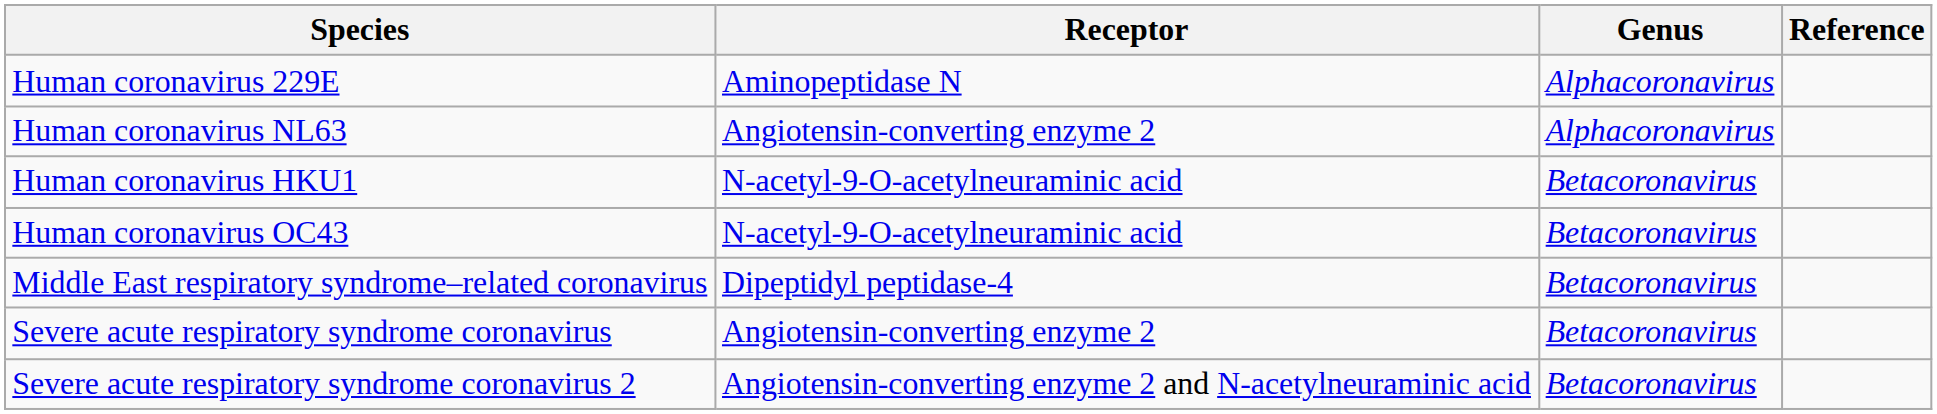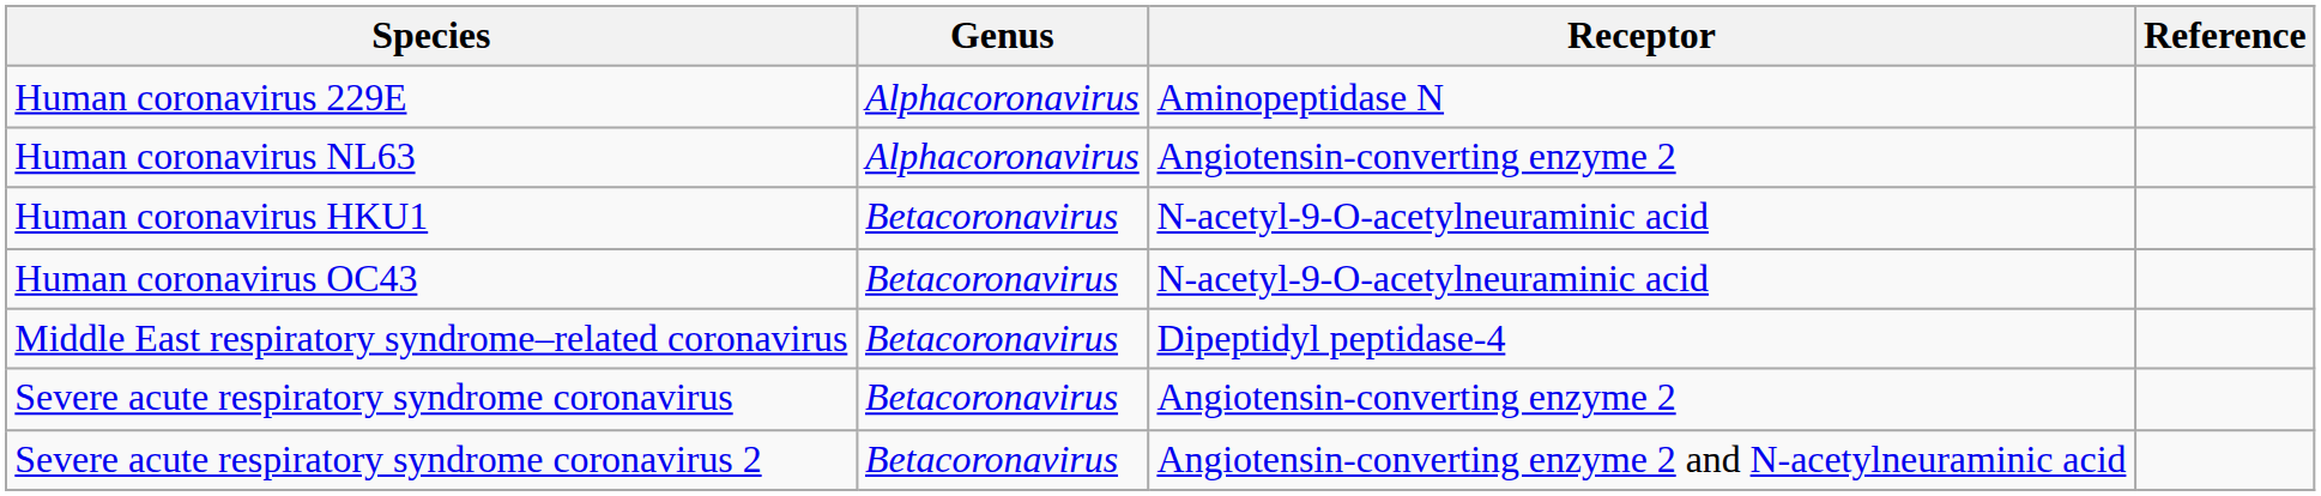 <table class="wikitable">
 <tr>
 <th>Species</th>
+<th>Genus</th>
 <th>Receptor</th>
-<th>Genus</th>
 <th>Reference</th>
 </tr>
 <tr>
 <td><a href='#'>Human coronavirus 229E</a></td>
+<td><em><a href='#'>Alphacoronavirus</a></em></td>
 <td><a href='#'>Aminopeptidase N</a></td>
-<td><em><a href='#'>Alphacoronavirus</a></em></td>
 <td></td>
 </tr>
 <tr>
 <td><a href='#'>Human coronavirus NL63</a></td>
+<td><em><a href='#'>Alphacoronavirus</a></em></td>
 <td><a href='#'>Angiotensin-converting enzyme 2</a></td>
-<td><em><a href='#'>Alphacoronavirus</a></em></td>
 <td></td>
 </tr>
 <tr>
 <td><a href='#'>Human coronavirus HKU1</a></td>
+<td><em><a href='#'>Betacoronavirus</a></em></td>
 <td><a href='#'>N-acetyl-9-O-acetylneuraminic acid</a></td>
-<td><em><a href='#'>Betacoronavirus</a></em></td>
 <td></td>
 </tr>
 <tr>
 <td><a href='#'>Human coronavirus OC43</a></td>
+<td><em><a href='#'>Betacoronavirus</a></em></td>
 <td><a href='#'>N-acetyl-9-O-acetylneuraminic acid</a></td>
-<td><em><a href='#'>Betacoronavirus</a></em></td>
 <td></td>
 </tr>
 <tr>
 <td><a href='#'>Middle East respiratory syndrome–related coronavirus</a></td>
+<td><em><a href='#'>Betacoronavirus</a></em></td>
 <td><a href='#'>Dipeptidyl peptidase-4</a></td>
-<td><em><a href='#'>Betacoronavirus</a></em></td>
 <td></td>
 </tr>
 <tr>
 <td><a href='#'>Severe acute respiratory syndrome coronavirus</a></td>
+<td><em><a href='#'>Betacoronavirus</a></em></td>
 <td><a href='#'>Angiotensin-converting enzyme 2</a></td>
-<td><em><a href='#'>Betacoronavirus</a></em></td>
 <td></td>
 </tr>
 <tr>
 <td><a href='#'>Severe acute respiratory syndrome coronavirus 2</a></td>
+<td><em><a href='#'>Betacoronavirus</a></em></td>
 <td><a href='#'>Angiotensin-converting enzyme 2</a> and <a href='#'>N-acetylneuraminic acid</a></td>
-<td><em><a href='#'>Betacoronavirus</a></em></td>
 <td></td>
 </tr>
 </table>
